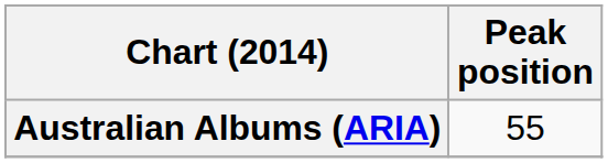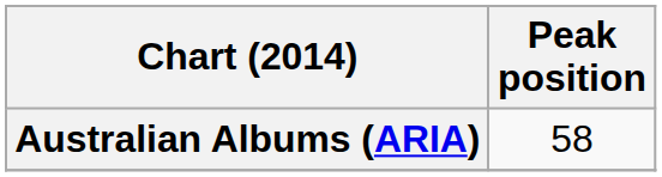 <table class="wikitable sortable plainrowheaders">
 <tr>
 <th scope="col">Chart (2014)</th>
 <th scope="col">Peak<br>position</th>
 </tr>
 <tr>
 <th scope="row">Australian Albums (<a href='#'>ARIA</a>)</th>
-<td style="text-align:center;">55</td>
+<td style="text-align:center;">58</td>
 </tr>
 <tr>
 </tr>
 <tr>
 </tr>
 <tr>
 </tr>
 </table>
